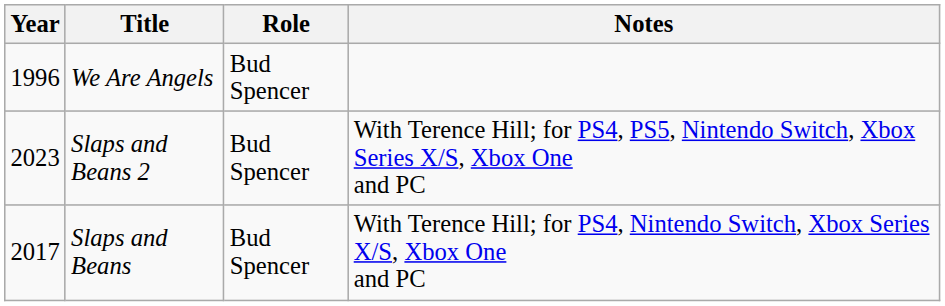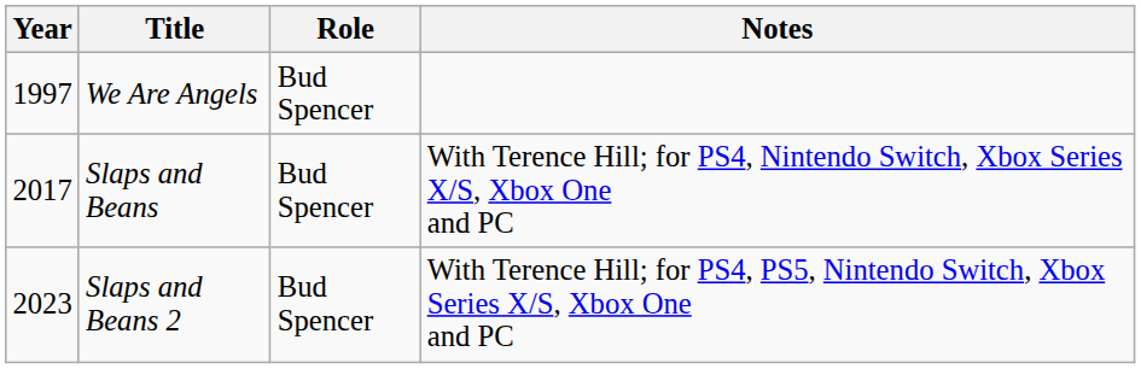 <table class="wikitable sortable">
 <tr>
 <th>Year</th>
 <th>Title</th>
 <th>Role</th>
 <th class="unsortable">Notes</th>
 </tr>
 <tr>
-<td>1996</td>
+<td>1997</td>
 <td><em>We Are Angels</em></td>
 <td>Bud Spencer</td>
+</tr>
+<tr>
+<td>2017</td>
+<td><em>Slaps and Beans</em></td>
+<td>Bud Spencer</td>
+<td>With Terence Hill; for <a href='#'>PS4</a>, <a href='#'>Nintendo Switch</a>, <a href='#'>Xbox Series X/S</a>, <a href='#'>Xbox One</a><br>and PC</td>
 </tr>
 <tr>
 <td>2023</td>
 <td><em>Slaps and Beans 2</em></td>
 <td>Bud Spencer</td>
 <td>With Terence Hill; for <a href='#'>PS4</a>, <a href='#'>PS5</a>, <a href='#'>Nintendo Switch</a>, <a href='#'>Xbox Series X/S</a>, <a href='#'>Xbox One</a><br>and PC</td>
 </tr>
-<tr>
-<td>2017</td>
-<td><em>Slaps and Beans</em></td>
-<td>Bud Spencer</td>
-<td>With Terence Hill; for <a href='#'>PS4</a>, <a href='#'>Nintendo Switch</a>, <a href='#'>Xbox Series X/S</a>, <a href='#'>Xbox One</a><br>and PC</td>
-</tr>
 </table>
